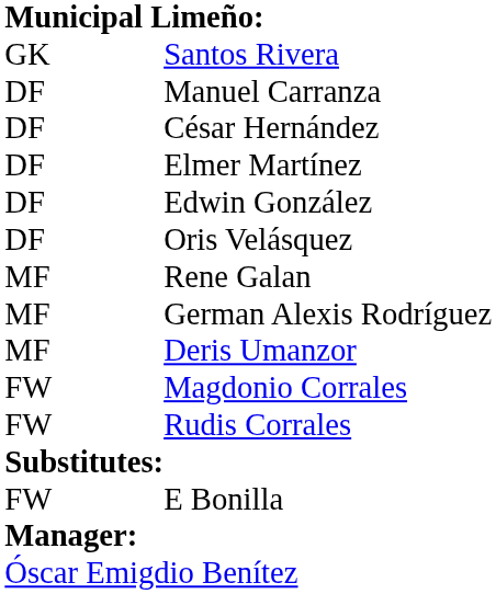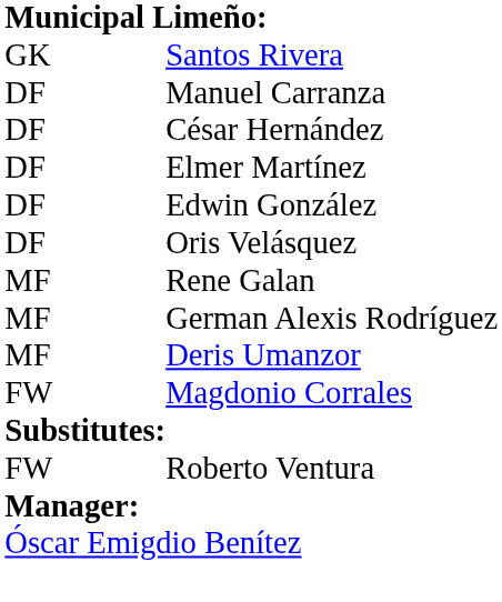 <table style="font-size: 90%" cellspacing="0" cellpadding="0" align=right>
 <tr>
 <td colspan="4"><strong>Municipal Limeño:</strong></td>
 </tr>
 <tr>
 <th width="25"></th>
 <th width="25"></th>
 </tr>
 <tr>
 <td>GK</td>
 <td></td>
 <td> <a href='#'>Santos Rivera</a></td>
 </tr>
 <tr>
 <td>DF</td>
 <td></td>
 <td> Manuel Carranza</td>
 </tr>
 <tr>
 <td>DF</td>
 <td></td>
 <td> César Hernández</td>
 </tr>
 <tr>
 <td>DF</td>
 <td></td>
 <td>  Elmer Martínez</td>
 </tr>
 <tr>
 <td>DF</td>
 <td></td>
 <td>  Edwin González</td>
 </tr>
 <tr>
 <td>DF</td>
 <td></td>
 <td>  Oris Velásquez  </td>
 </tr>
 <tr>
 <td>MF</td>
 <td></td>
 <td>  Rene Galan</td>
 </tr>
 <tr>
 <td>MF</td>
 <td></td>
 <td>  German Alexis Rodríguez</td>
 </tr>
 <tr>
 <td>MF</td>
 <td></td>
 <td>  <a href='#'>Deris Umanzor</a></td>
 </tr>
 <tr>
 <td>FW</td>
 <td></td>
 <td>  <a href='#'>Magdonio Corrales</a></td>
 </tr>
 <tr>
-<td>FW</td>
-<td></td>
-<td>  <a href='#'>Rudis Corrales</a></td>
-<td></td>
-<td></td>
-</tr>
-<tr>
 <td colspan=2><strong>Substitutes:</strong></td>
 </tr>
 <tr>
 <td>FW</td>
 <td></td>
-<td> E Bonilla</td>
+<td>  Roberto Ventura</td>
 <td></td>
 <td></td>
 </tr>
 <tr>
 <td colspan=3><strong>Manager:</strong></td>
 </tr>
 <tr>
 <td colspan=4> <a href='#'>Óscar Emigdio Benítez</a></td>
 </tr>
 </table>
